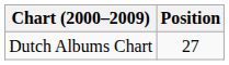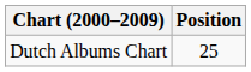 <table class="wikitable sortable">
 <tr>
 <th>Chart (2000–2009)</th>
 <th>Position</th>
 </tr>
 <tr>
 <td>Dutch Albums Chart</td>
-<td style="text-align:center;">27</td>
+<td style="text-align:center;">25</td>
 </tr>
 </table>
